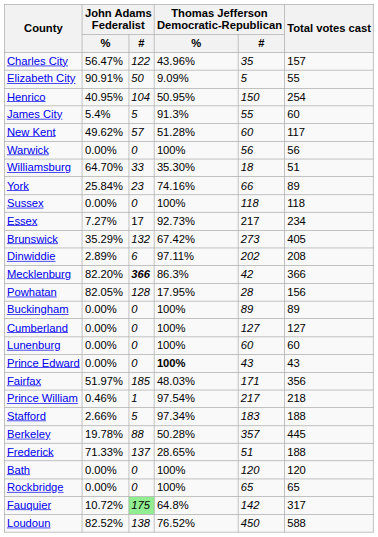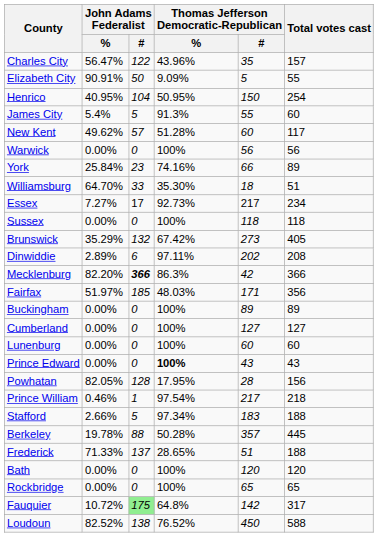 <table class="wikitable sortable">
 <tr>
 <th rowspan="2">County</th>
 <th colspan="2">John Adams<br>Federalist</th>
 <th colspan="2">Thomas Jefferson<br>Democratic-Republican</th>
 <th rowspan="2">Total votes cast</th>
 </tr>
 <tr>
 <th>%</th>
 <th>#</th>
 <th>%</th>
 <th>#</th>
 </tr>
 <tr>
 <td><a href='#'>Charles City</a></td>
 <td>56.47%</td>
 <td><em>122</em></td>
 <td>43.96%</td>
 <td><em>35</em></td>
 <td>157</td>
 </tr>
 <tr>
 <td><a href='#'>Elizabeth City</a></td>
 <td>90.91%</td>
 <td><em>50</em></td>
 <td>9.09%</td>
 <td><em>5</em></td>
 <td>55</td>
 </tr>
 <tr>
 <td><a href='#'>Henrico</a></td>
 <td>40.95%</td>
 <td><em>104</em></td>
 <td>50.95%</td>
 <td><em>150</em></td>
 <td>254</td>
 </tr>
 <tr>
 <td><a href='#'>James City</a></td>
 <td>5.4%</td>
 <td><em>5</em></td>
 <td>91.3%</td>
 <td><em>55</em></td>
 <td>60</td>
 </tr>
 <tr>
 <td><a href='#'>New Kent</a></td>
 <td>49.62%</td>
 <td><em>57</em></td>
 <td>51.28%</td>
 <td><em>60</em></td>
 <td>117</td>
 </tr>
 <tr>
 <td><a href='#'>Warwick</a></td>
 <td>0.00%</td>
 <td><em>0</em></td>
 <td>100%</td>
 <td><em>56</em></td>
 <td>56</td>
 </tr>
 <tr>
+<td><a href='#'>York</a></td>
+<td>25.84%</td>
+<td><em>23</em></td>
+<td>74.16%</td>
+<td><em>66</em></td>
+<td>89</td>
+</tr>
+<tr>
 <td><a href='#'>Williamsburg</a></td>
 <td>64.70%</td>
 <td><em>33</em></td>
 <td>35.30%</td>
 <td><em>18</em></td>
 <td>51</td>
 </tr>
 <tr>
-<td><a href='#'>York</a></td>
-<td>25.84%</td>
-<td><em>23</em></td>
-<td>74.16%</td>
-<td><em>66</em></td>
-<td>89</td>
+<td><a href='#'>Essex</a></td>
+<td>7.27%</td>
+<td>17</td>
+<td>92.73%</td>
+<td>217</td>
+<td>234</td>
 </tr>
 <tr>
 <td><a href='#'>Sussex</a></td>
 <td>0.00%</td>
 <td><em>0</em></td>
 <td>100%</td>
 <td><em>118</em></td>
 <td>118</td>
-</tr>
-<tr>
-<td><a href='#'>Essex</a></td>
-<td>7.27%</td>
-<td>17</td>
-<td>92.73%</td>
-<td>217</td>
-<td>234</td>
 </tr>
 <tr>
 <td><a href='#'>Brunswick</a></td>
 <td>35.29%</td>
 <td><em>132</em></td>
 <td>67.42%</td>
 <td><em>273</em></td>
 <td>405</td>
 </tr>
 <tr>
 <td><a href='#'>Dinwiddie</a></td>
 <td>2.89%</td>
 <td><em>6</em></td>
 <td>97.11%</td>
 <td><em>202</em></td>
 <td>208</td>
 </tr>
 <tr>
 <td><a href='#'>Mecklenburg</a></td>
 <td>82.20%</td>
 <td><strong><em>366</em></strong></td>
 <td>86.3%</td>
 <td><em>42</em></td>
 <td>366</td>
 </tr>
 <tr>
-<td><a href='#'>Powhatan</a></td>
-<td>82.05%</td>
-<td><em>128</em></td>
-<td>17.95%</td>
-<td><em>28</em></td>
-<td>156</td>
+<td><a href='#'>Fairfax</a></td>
+<td>51.97%</td>
+<td><em>185</em></td>
+<td>48.03%</td>
+<td><em>171</em></td>
+<td>356</td>
 </tr>
 <tr>
 <td><a href='#'>Buckingham</a></td>
 <td>0.00%</td>
 <td><em>0</em></td>
 <td>100%</td>
 <td><em>89</em></td>
 <td>89</td>
 </tr>
 <tr>
 <td><a href='#'>Cumberland</a></td>
 <td>0.00%</td>
 <td><em>0</em></td>
 <td>100%</td>
 <td><em>127</em></td>
 <td>127</td>
 </tr>
 <tr>
 <td><a href='#'>Lunenburg</a></td>
 <td>0.00%</td>
 <td><em>0</em></td>
 <td>100%</td>
 <td><em>60</em></td>
 <td>60</td>
 </tr>
 <tr>
 <td><a href='#'>Prince Edward</a></td>
 <td>0.00%</td>
 <td><em>0</em></td>
 <td><strong>100%</strong></td>
 <td><em>43</em></td>
 <td>43</td>
 </tr>
 <tr>
-<td><a href='#'>Fairfax</a></td>
-<td>51.97%</td>
-<td><em>185</em></td>
-<td>48.03%</td>
-<td><em>171</em></td>
-<td>356</td>
+<td><a href='#'>Powhatan</a></td>
+<td>82.05%</td>
+<td><em>128</em></td>
+<td>17.95%</td>
+<td><em>28</em></td>
+<td>156</td>
 </tr>
 <tr>
 <td><a href='#'>Prince William</a></td>
 <td>0.46%</td>
 <td><em>1</em></td>
 <td>97.54%</td>
 <td><em>217</em></td>
 <td>218</td>
 </tr>
 <tr>
 <td><a href='#'>Stafford</a></td>
 <td>2.66%</td>
 <td><em>5</em></td>
 <td>97.34%</td>
 <td><em>183</em></td>
 <td>188</td>
 </tr>
 <tr>
 <td><a href='#'>Berkeley</a></td>
 <td>19.78%</td>
 <td><em>88</em></td>
 <td>50.28%</td>
 <td><em>357</em></td>
 <td>445</td>
 </tr>
 <tr>
 <td><a href='#'>Frederick</a></td>
 <td>71.33%</td>
 <td><em>137</em></td>
 <td>28.65%</td>
 <td><em>51</em></td>
 <td>188</td>
 </tr>
 <tr>
 <td><a href='#'>Bath</a></td>
 <td>0.00%</td>
 <td><em>0</em></td>
 <td>100%</td>
 <td><em>120</em></td>
 <td>120</td>
 </tr>
 <tr>
 <td><a href='#'>Rockbridge</a></td>
 <td>0.00%</td>
 <td><em>0</em></td>
 <td>100%</td>
 <td><em>65</em></td>
 <td>65</td>
 </tr>
 <tr>
 <td><a href='#'>Fauquier</a></td>
 <td>10.72%</td>
 <td style="background: lightgreen;"><em>175</em></td>
 <td>64.8%</td>
 <td><em>142</em></td>
 <td>317</td>
 </tr>
 <tr>
 <td><a href='#'>Loudoun</a></td>
 <td>82.52%</td>
 <td><em>138</em></td>
 <td>76.52%</td>
 <td><em>450</em></td>
 <td>588</td>
 </tr>
 </table>
